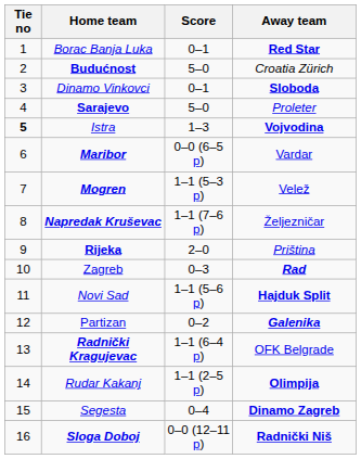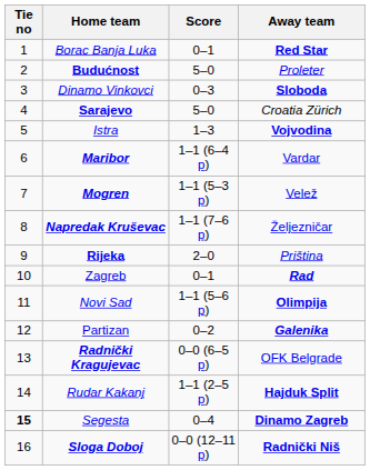 <table class="wikitable" style="text-align: center">
 <tr>
 <th width=40>Tie no</th>
 <th width=150>Home team</th>
 <th width=80>Score</th>
 <th width=150>Away team</th>
 </tr>
 <tr>
 <td>1</td>
 <td><em><a href='#'>Borac Banja Luka</a></em></td>
 <td>0–1</td>
 <td><strong><a href='#'>Red Star</a></strong></td>
 </tr>
 <tr>
 <td>2</td>
 <td><strong><a href='#'>Budućnost</a></strong></td>
 <td>5–0</td>
-<td><em>Croatia Zürich</em></td>
+<td><em><a href='#'>Proleter</a></em></td>
 </tr>
 <tr>
 <td>3</td>
 <td><em><a href='#'>Dinamo Vinkovci</a></em></td>
-<td>0–1</td>
+<td>0–3</td>
 <td><strong><a href='#'>Sloboda</a></strong></td>
 </tr>
 <tr>
 <td>4</td>
 <td><strong><a href='#'>Sarajevo</a></strong></td>
 <td>5–0</td>
-<td><em><a href='#'>Proleter</a></em></td>
+<td><em>Croatia Zürich</em></td>
 </tr>
 <tr>
-<td><strong>5</strong></td>
+<td>5</td>
 <td><em><a href='#'>Istra</a></em></td>
 <td>1–3</td>
 <td><strong><a href='#'>Vojvodina</a></strong></td>
 </tr>
 <tr>
 <td>6</td>
 <td><strong><em><a href='#'>Maribor</a></em></strong></td>
-<td>0–0 (6–5 <a href='#'>p</a>)</td>
+<td>1–1 (6–4 <a href='#'>p</a>)</td>
 <td><a href='#'>Vardar</a></td>
 </tr>
 <tr>
 <td>7</td>
 <td><strong><em><a href='#'>Mogren</a></em></strong></td>
 <td>1–1 (5–3 <a href='#'>p</a>)</td>
 <td><a href='#'>Velež</a></td>
 </tr>
 <tr>
 <td>8</td>
 <td><strong><em><a href='#'>Napredak Kruševac</a></em></strong></td>
 <td>1–1 (7–6 <a href='#'>p</a>)</td>
 <td><a href='#'>Željezničar</a></td>
 </tr>
 <tr>
 <td>9</td>
 <td><strong><a href='#'>Rijeka</a></strong></td>
 <td>2–0</td>
 <td><em><a href='#'>Priština</a></em></td>
 </tr>
 <tr>
 <td>10</td>
 <td><a href='#'>Zagreb</a></td>
-<td>0–3</td>
+<td>0–1</td>
 <td><strong><em><a href='#'>Rad</a></em></strong></td>
 </tr>
 <tr>
 <td>11</td>
 <td><em><a href='#'>Novi Sad</a></em></td>
 <td>1–1 (5–6 <a href='#'>p</a>)</td>
-<td><strong><a href='#'>Hajduk Split</a></strong></td>
+<td><strong><a href='#'>Olimpija</a></strong></td>
 </tr>
 <tr>
 <td>12</td>
 <td><a href='#'>Partizan</a></td>
 <td>0–2</td>
 <td><strong><em><a href='#'>Galenika</a></em></strong></td>
 </tr>
 <tr>
 <td>13</td>
 <td><strong><em><a href='#'>Radnički Kragujevac</a></em></strong></td>
-<td>1–1 (6–4 <a href='#'>p</a>)</td>
+<td>0–0 (6–5 <a href='#'>p</a>)</td>
 <td><a href='#'>OFK Belgrade</a></td>
 </tr>
 <tr>
 <td>14</td>
 <td><em><a href='#'>Rudar Kakanj</a></em></td>
 <td>1–1 (2–5 <a href='#'>p</a>)</td>
-<td><strong><a href='#'>Olimpija</a></strong></td>
+<td><strong><a href='#'>Hajduk Split</a></strong></td>
 </tr>
 <tr>
-<td>15</td>
+<td><strong>15</strong></td>
 <td><em><a href='#'>Segesta</a></em></td>
 <td>0–4</td>
 <td><strong><a href='#'>Dinamo Zagreb</a></strong></td>
 </tr>
 <tr>
 <td>16</td>
 <td><strong><em><a href='#'>Sloga Doboj</a></em></strong></td>
 <td>0–0 (12–11 <a href='#'>p</a>)</td>
 <td><strong><a href='#'>Radnički Niš</a></strong></td>
 </tr>
 </table>
